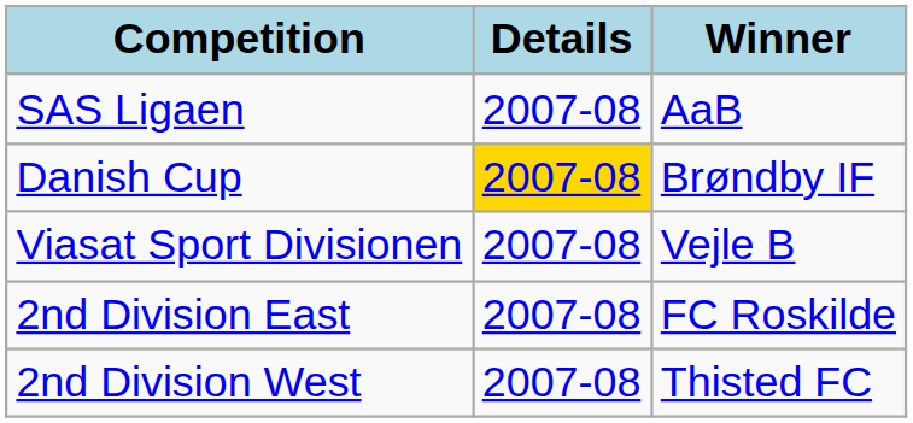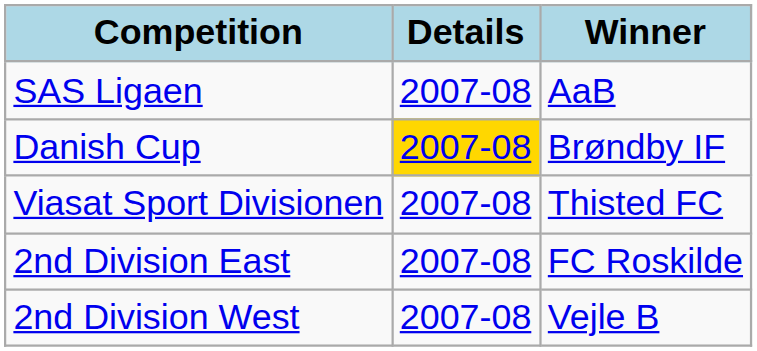 <table class="wikitable">
 <tr>
 <th style="background: lightblue;">Competition</th>
 <th style="background: lightblue;">Details</th>
 <th style="background: lightblue;">Winner</th>
 </tr>
 <tr>
 <td><a href='#'>SAS Ligaen</a></td>
 <td><a href='#'>2007-08</a></td>
 <td><a href='#'>AaB</a></td>
 </tr>
 <tr>
 <td><a href='#'>Danish Cup</a></td>
 <td style="background: gold;"><a href='#'>2007-08</a></td>
 <td><a href='#'>Brøndby IF</a></td>
 </tr>
 <tr>
 <td><a href='#'>Viasat Sport Divisionen</a></td>
 <td><a href='#'>2007-08</a></td>
-<td><a href='#'>Vejle B</a></td>
+<td><a href='#'>Thisted FC</a></td>
 </tr>
 <tr>
 <td><a href='#'>2nd Division East</a></td>
 <td><a href='#'>2007-08</a></td>
 <td><a href='#'>FC Roskilde</a></td>
 </tr>
 <tr>
 <td><a href='#'>2nd Division West</a></td>
 <td><a href='#'>2007-08</a></td>
-<td><a href='#'>Thisted FC</a></td>
+<td><a href='#'>Vejle B</a></td>
 </tr>
 </table>
